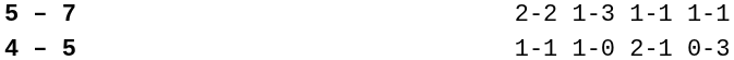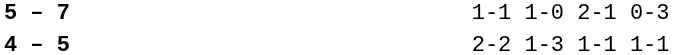 <table width=100% cellspacing=1>
 <tr>
 <th width=20%></th>
 <th width=12%></th>
 <th width=20%></th>
 <th width=33%></th>
 <td></td>
 </tr>
 <tr style=font-size:90%>
 <td align=right></td>
 <td align=center><strong>5 – 7</strong></td>
 <td><strong></strong></td>
-<td>2-2 1-3 1-1 1-1</td>
+<td>1-1 1-0 2-1 0-3</td>
 <td></td>
 </tr>
 <tr style=font-size:90%>
 <td align=right></td>
 <td align=center><strong>4 – 5</strong></td>
 <td><strong></strong></td>
-<td>1-1 1-0 2-1 0-3</td>
+<td>2-2 1-3 1-1 1-1</td>
 </tr>
 </table>
